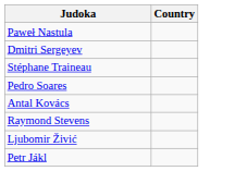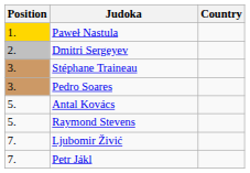 <table class=wikitable>
 <tr>
+<th width=10>Position</th>
 <th width=200>Judoka</th>
 <th width=10>Country</th>
 </tr>
 <tr>
+<td bgcolor=gold>1.</td>
 <td><a href='#'>Paweł Nastula</a></td>
 <td></td>
 </tr>
 <tr>
+<td bgcolor="silver">2.</td>
 <td><a href='#'>Dmitri Sergeyev</a></td>
 <td></td>
 </tr>
 <tr>
+<td bgcolor="CC9966">3.</td>
 <td><a href='#'>Stéphane Traineau</a></td>
 <td></td>
 </tr>
 <tr>
+<td bgcolor="CC9966">3.</td>
 <td><a href='#'>Pedro Soares</a></td>
 <td></td>
 </tr>
 <tr>
+<td>5.</td>
 <td><a href='#'>Antal Kovács</a></td>
 <td></td>
 </tr>
 <tr>
+<td>5.</td>
 <td><a href='#'>Raymond Stevens</a></td>
 <td></td>
 </tr>
 <tr>
+<td>7.</td>
 <td><a href='#'>Ljubomir Živić</a></td>
 <td></td>
 </tr>
 <tr>
+<td>7.</td>
 <td><a href='#'>Petr Jákl</a></td>
 <td></td>
 </tr>
 </table>
